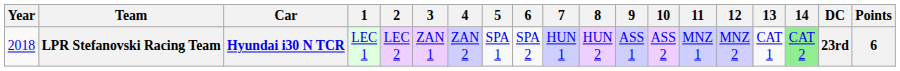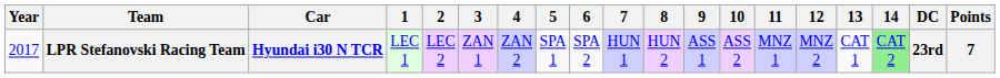 <table class="wikitable" style="text-align:center; font-size:85%">
 <tr>
 <th>Year</th>
 <th>Team</th>
 <th>Car</th>
 <th>1</th>
 <th>2</th>
 <th>3</th>
 <th>4</th>
 <th>5</th>
 <th>6</th>
 <th>7</th>
 <th>8</th>
 <th>9</th>
 <th>10</th>
 <th>11</th>
 <th>12</th>
 <th>13</th>
 <th>14</th>
 <th>DC</th>
 <th>Points</th>
 </tr>
 <tr>
-<td><a href='#'>2018</a></td>
+<td><a href='#'>2017</a></td>
 <th>LPR Stefanovski Racing Team</th>
 <th><a href='#'>Hyundai i30 N TCR</a></th>
 <td style="background:#DFFFDF;"><a href='#'>LEC<br>1</a><br></td>
 <td style="background:#EFCFFF;"><a href='#'>LEC<br>2</a><br></td>
 <td style="background:#EFCFFF;"><a href='#'>ZAN<br>1</a><br></td>
 <td style="background:#CFCFFF;"><a href='#'>ZAN<br>2</a><br></td>
 <td><a href='#'>SPA<br>1</a></td>
 <td><a href='#'>SPA<br>2</a></td>
 <td style="background:#CFCFFF;"><a href='#'>HUN<br>1</a><br></td>
 <td style="background:#EFCFFF;"><a href='#'>HUN<br>2</a><br></td>
 <td style="background:#CFCFFF;"><a href='#'>ASS<br>1</a><br></td>
 <td style="background:#EFCFFF;"><a href='#'>ASS<br>2</a><br></td>
 <td style="background:#CFCFFF;"><a href='#'>MNZ<br>1</a><br></td>
 <td style="background:#CFCFFF;"><a href='#'>MNZ<br>2</a><br></td>
 <td><a href='#'>CAT<br>1</a></td>
 <td style="background: lightgreen;"><a href='#'>CAT<br>2</a></td>
 <th>23rd</th>
-<th>6</th>
+<th>7</th>
 </tr>
 </table>
